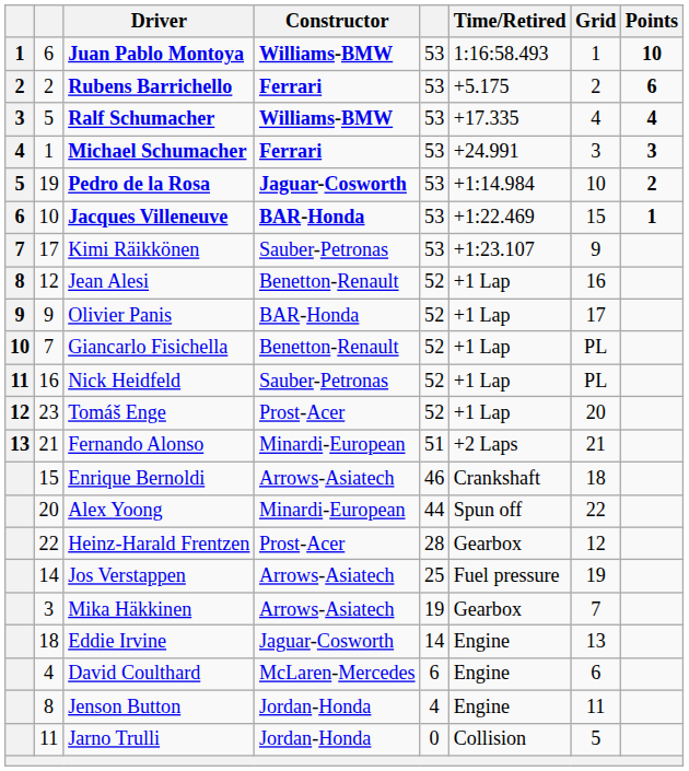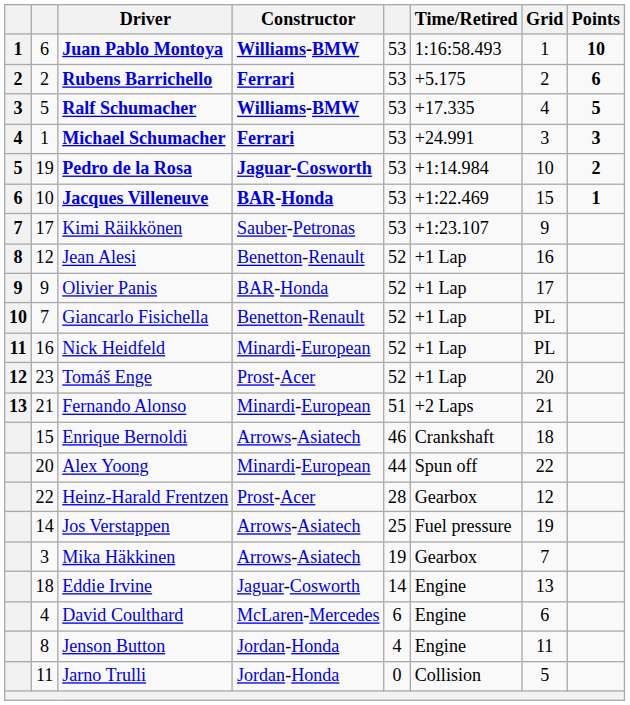 <table class="wikitable sortable" style="font-size: 85%;">
 <tr>
 <th scope="col"></th>
 <th scope="col"></th>
 <th scope="col">Driver</th>
 <th scope="col">Constructor</th>
 <th scope="col" class="unsortable"></th>
 <th scope="col" class="unsortable">Time/Retired</th>
 <th scope="col">Grid</th>
 <th scope="col">Points</th>
 </tr>
 <tr>
 <th scope="row">1</th>
 <td align="center">6</td>
 <td data-sort-value="MON"> <strong><a href='#'>Juan Pablo Montoya</a></strong></td>
 <td><strong><a href='#'>Williams</a>-<a href='#'>BMW</a></strong></td>
 <td align="center">53</td>
 <td>1:16:58.493</td>
 <td align="center">1</td>
 <td align="center"><strong>10</strong></td>
 </tr>
 <tr>
 <th scope="row">2</th>
 <td align="center">2</td>
 <td data-sort-value="BAR"> <strong><a href='#'>Rubens Barrichello</a></strong></td>
 <td><strong><a href='#'>Ferrari</a></strong></td>
 <td align="center">53</td>
 <td>+5.175</td>
 <td align="center">2</td>
 <td align="center"><strong>6</strong></td>
 </tr>
 <tr>
 <th scope="row">3</th>
 <td align="center">5</td>
 <td data-sort-value="SCH2"> <strong><a href='#'>Ralf Schumacher</a></strong></td>
 <td><strong><a href='#'>Williams</a>-<a href='#'>BMW</a></strong></td>
 <td align="center">53</td>
 <td>+17.335</td>
 <td align="center">4</td>
-<td align="center"><strong>4</strong></td>
+<td align="center"><strong>5</strong></td>
 </tr>
 <tr>
 <th scope="row">4</th>
 <td align="center">1</td>
 <td data-sort-value="SCH1"> <strong><a href='#'>Michael Schumacher</a></strong></td>
 <td><strong><a href='#'>Ferrari</a></strong></td>
 <td align="center">53</td>
 <td>+24.991</td>
 <td align="center">3</td>
 <td align="center"><strong>3</strong></td>
 </tr>
 <tr>
 <th scope="row">5</th>
 <td align="center">19</td>
 <td data-sort-value="DEL"> <strong><a href='#'>Pedro de la Rosa</a></strong></td>
 <td><strong><a href='#'>Jaguar</a>-<a href='#'>Cosworth</a></strong></td>
 <td align="center">53</td>
 <td>+1:14.984</td>
 <td align="center">10</td>
 <td align="center"><strong>2</strong></td>
 </tr>
 <tr>
 <th scope="row">6</th>
 <td align="center">10</td>
 <td data-sort-value="VIL"> <strong><a href='#'>Jacques Villeneuve</a></strong></td>
 <td><strong><a href='#'>BAR</a>-<a href='#'>Honda</a></strong></td>
 <td align="center">53</td>
 <td>+1:22.469</td>
 <td align="center">15</td>
 <td align="center"><strong>1</strong></td>
 </tr>
 <tr>
 <th scope="row">7</th>
 <td align="center">17</td>
 <td data-sort-value="RAI"> <a href='#'>Kimi Räikkönen</a></td>
 <td><a href='#'>Sauber</a>-<a href='#'>Petronas</a></td>
 <td align="center">53</td>
 <td>+1:23.107</td>
 <td align="center">9</td>
 <td> </td>
 </tr>
 <tr>
 <th scope="row">8</th>
 <td align="center">12</td>
 <td data-sort-value="ALE"> <a href='#'>Jean Alesi</a></td>
 <td><a href='#'>Benetton</a>-<a href='#'>Renault</a></td>
 <td align="center">52</td>
 <td>+1 Lap</td>
 <td align="center">16</td>
 <td> </td>
 </tr>
 <tr>
 <th scope="row">9</th>
 <td align="center">9</td>
 <td data-sort-value="PAN"> <a href='#'>Olivier Panis</a></td>
 <td><a href='#'>BAR</a>-<a href='#'>Honda</a></td>
 <td align="center">52</td>
 <td>+1 Lap</td>
 <td align="center">17</td>
 <td> </td>
 </tr>
 <tr>
 <th scope="row">10</th>
 <td align="center">7</td>
 <td data-sort-value="FIS"> <a href='#'>Giancarlo Fisichella</a></td>
 <td><a href='#'>Benetton</a>-<a href='#'>Renault</a></td>
 <td align="center">52</td>
 <td>+1 Lap</td>
 <td align="center">PL</td>
 <td> </td>
 </tr>
 <tr>
 <th scope="row">11</th>
 <td align="center">16</td>
 <td data-sort-value="HEI"> <a href='#'>Nick Heidfeld</a></td>
-<td><a href='#'>Sauber</a>-<a href='#'>Petronas</a></td>
+<td><a href='#'>Minardi</a>-<a href='#'>European</a></td>
 <td align="center">52</td>
 <td>+1 Lap</td>
 <td align="center">PL</td>
 <td> </td>
 </tr>
 <tr>
 <th scope="row">12</th>
 <td align="center">23</td>
 <td data-sort-value="ENG"> <a href='#'>Tomáš Enge</a></td>
 <td><a href='#'>Prost</a>-<a href='#'>Acer</a></td>
 <td align="center">52</td>
 <td>+1 Lap</td>
 <td align="center">20</td>
 <td> </td>
 </tr>
 <tr>
 <th scope="row">13</th>
 <td align="center">21</td>
 <td data-sort-value="ALO"> <a href='#'>Fernando Alonso</a></td>
 <td><a href='#'>Minardi</a>-<a href='#'>European</a></td>
 <td align="center">51</td>
 <td>+2 Laps</td>
 <td align="center">21</td>
 <td> </td>
 </tr>
 <tr>
 <th scope="row" data-sort-value="14"></th>
 <td align="center">15</td>
 <td data-sort-value="BER"> <a href='#'>Enrique Bernoldi</a></td>
 <td><a href='#'>Arrows</a>-<a href='#'>Asiatech</a></td>
 <td align="center">46</td>
 <td>Crankshaft</td>
 <td align="center">18</td>
 <td> </td>
 </tr>
 <tr>
 <th scope="row" data-sort-value="15"></th>
 <td align="center">20</td>
 <td data-sort-value="YOO"> <a href='#'>Alex Yoong</a></td>
 <td><a href='#'>Minardi</a>-<a href='#'>European</a></td>
 <td align="center">44</td>
 <td>Spun off</td>
 <td align="center">22</td>
 <td> </td>
 </tr>
 <tr>
 <th scope="row" data-sort-value="16"></th>
 <td align="center">22</td>
 <td data-sort-value="FRE"> <a href='#'>Heinz-Harald Frentzen</a></td>
 <td><a href='#'>Prost</a>-<a href='#'>Acer</a></td>
 <td align="center">28</td>
 <td>Gearbox</td>
 <td align="center">12</td>
 <td> </td>
 </tr>
 <tr>
 <th scope="row" data-sort-value="17"></th>
 <td align="center">14</td>
 <td data-sort-value="VER"> <a href='#'>Jos Verstappen</a></td>
 <td><a href='#'>Arrows</a>-<a href='#'>Asiatech</a></td>
 <td align="center">25</td>
 <td>Fuel pressure</td>
 <td align="center">19</td>
 <td> </td>
 </tr>
 <tr>
 <th scope="row" data-sort-value="18"></th>
 <td align="center">3</td>
 <td data-sort-value="HAK"> <a href='#'>Mika Häkkinen</a></td>
 <td><a href='#'>Arrows</a>-<a href='#'>Asiatech</a></td>
 <td align="center">19</td>
 <td>Gearbox</td>
 <td align="center">7</td>
 <td> </td>
 </tr>
 <tr>
 <th scope="row" data-sort-value="19"></th>
 <td align="center">18</td>
 <td data-sort-value="IRV"> <a href='#'>Eddie Irvine</a></td>
 <td><a href='#'>Jaguar</a>-<a href='#'>Cosworth</a></td>
 <td align="center">14</td>
 <td>Engine</td>
 <td align="center">13</td>
 <td> </td>
 </tr>
 <tr>
 <th scope="row" data-sort-value="20"></th>
 <td align="center">4</td>
 <td data-sort-value="COU"> <a href='#'>David Coulthard</a></td>
 <td><a href='#'>McLaren</a>-<a href='#'>Mercedes</a></td>
 <td align="center">6</td>
 <td>Engine</td>
 <td align="center">6</td>
 <td> </td>
 </tr>
 <tr>
 <th scope="row" data-sort-value="21"></th>
 <td align="center">8</td>
 <td data-sort-value="BUT"> <a href='#'>Jenson Button</a></td>
 <td><a href='#'>Jordan</a>-<a href='#'>Honda</a></td>
 <td align="center">4</td>
 <td>Engine</td>
 <td align="center">11</td>
 <td> </td>
 </tr>
 <tr>
 <th scope="row" data-sort-value="22"></th>
 <td align="center">11</td>
 <td data-sort-value="TRU"> <a href='#'>Jarno Trulli</a></td>
 <td><a href='#'>Jordan</a>-<a href='#'>Honda</a></td>
 <td align="center">0</td>
 <td>Collision</td>
 <td align="center">5</td>
 <td> </td>
 </tr>
 <tr class="sortbottom">
 <th colspan="8"></th>
 </tr>
 </table>
